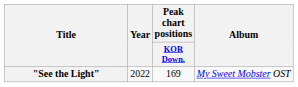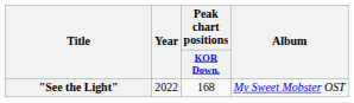 <table class="wikitable plainrowheaders" style="text-align:center">
 <tr>
 <th rowspan="2" style="width:12em">Title</th>
 <th rowspan="2">Year</th>
 <th colspan="1">Peak chart positions</th>
 <th rowspan="2">Album</th>
 </tr>
 <tr>
 <th scope="col" style="width:3em;font-size:85%"><a href='#'>KOR<br>Down.</a><br></th>
 </tr>
 <tr>
 <th scope="row">"See the Light"</th>
 <td>2022</td>
-<td>169</td>
+<td>168</td>
 <td><em><a href='#'>My Sweet Mobster</a> OST</em></td>
 </tr>
 </table>
